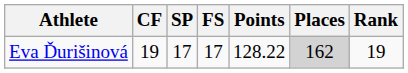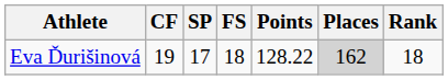 <table class="wikitable" border="1" style="font-size:90%">
 <tr>
 <th>Athlete</th>
 <th>CF</th>
 <th>SP</th>
 <th>FS</th>
 <th>Points</th>
 <th>Places</th>
 <th>Rank</th>
 </tr>
 <tr align=center>
 <td align=left><a href='#'>Eva Ďurišinová</a></td>
 <td>19</td>
 <td>17</td>
-<td>17</td>
+<td>18</td>
 <td>128.22</td>
 <td style="background: lightgrey;">162</td>
-<td>19</td>
+<td>18</td>
 </tr>
 </table>
